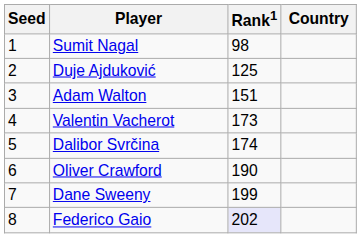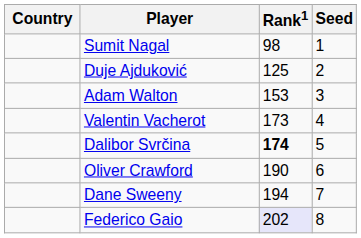 <table class="sortable wikitable">
 <tr>
-<th>Seed</th>
+<th width="70">Country</th>
 <th width="175">Player</th>
 <th>Rank<sup>1</sup></th>
-<th width="70">Country</th>
+<th>Seed</th>
 </tr>
 <tr>
-<td>1</td>
+<td></td>
 <td><a href='#'>Sumit Nagal</a></td>
 <td>98</td>
-<td></td>
+<td>1</td>
 </tr>
 <tr>
-<td>2</td>
+<td></td>
 <td><a href='#'>Duje Ajduković</a></td>
 <td>125</td>
-<td></td>
+<td>2</td>
 </tr>
 <tr>
+<td></td>
+<td><a href='#'>Adam Walton</a></td>
+<td>153</td>
 <td>3</td>
-<td><a href='#'>Adam Walton</a></td>
-<td>151</td>
-<td></td>
 </tr>
 <tr>
-<td>4</td>
+<td></td>
 <td><a href='#'>Valentin Vacherot</a></td>
 <td>173</td>
-<td></td>
+<td>4</td>
 </tr>
 <tr>
+<td></td>
+<td><a href='#'>Dalibor Svrčina</a></td>
+<td><strong>174</strong></td>
 <td>5</td>
-<td><a href='#'>Dalibor Svrčina</a></td>
-<td>174</td>
-<td></td>
 </tr>
 <tr>
-<td>6</td>
+<td></td>
 <td><a href='#'>Oliver Crawford</a></td>
 <td>190</td>
-<td></td>
+<td>6</td>
 </tr>
 <tr>
+<td></td>
+<td><a href='#'>Dane Sweeny</a></td>
+<td>194</td>
 <td>7</td>
-<td><a href='#'>Dane Sweeny</a></td>
-<td>199</td>
-<td></td>
 </tr>
 <tr>
-<td>8</td>
+<td></td>
 <td><a href='#'>Federico Gaio</a></td>
 <td style="background: lavender;">202</td>
-<td></td>
+<td>8</td>
 </tr>
 </table>
